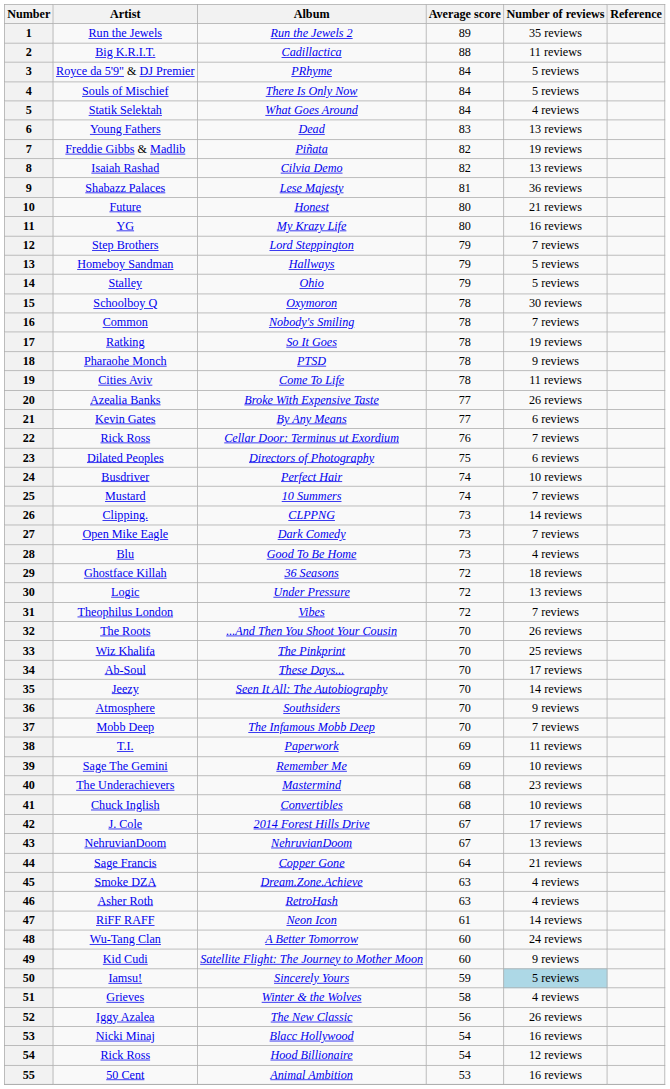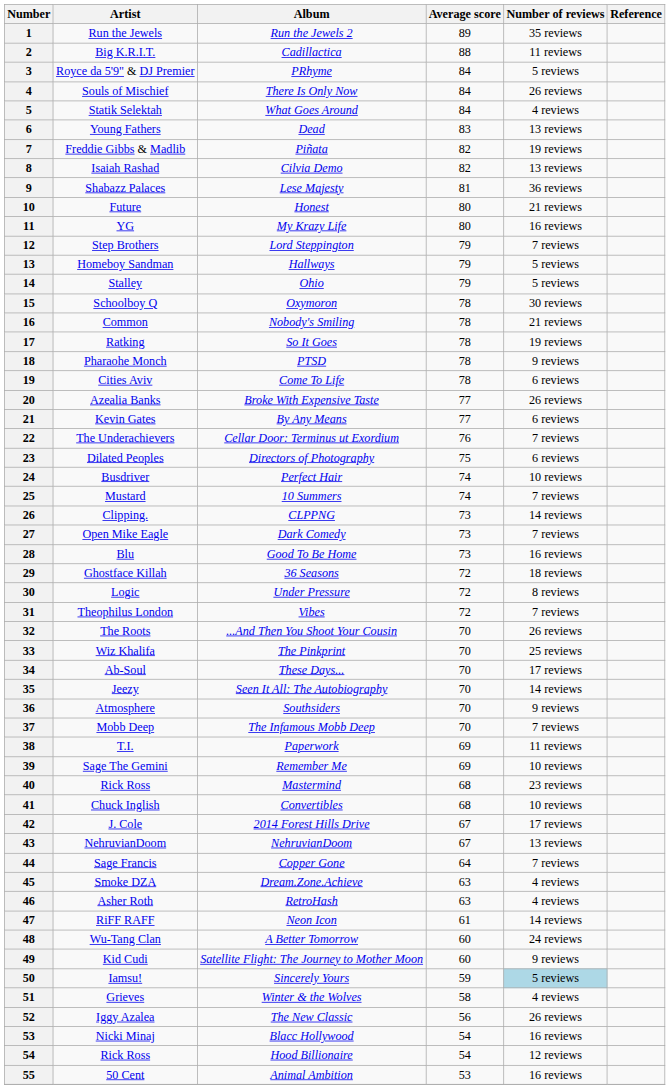 <table class="wikitable" style="text-align:center;">
 <tr>
 <th scope="col">Number</th>
 <th scope="col">Artist</th>
 <th scope="col">Album</th>
 <th scope="col">Average score</th>
 <th scope="col">Number of reviews</th>
 <th scope="col">Reference</th>
 </tr>
 <tr>
 <th scope="row">1</th>
 <td><a href='#'>Run the Jewels</a></td>
 <td><em><a href='#'>Run the Jewels 2</a></em></td>
 <td>89</td>
 <td>35 reviews</td>
 <td></td>
 </tr>
 <tr>
 <th scope="row">2</th>
 <td><a href='#'>Big K.R.I.T.</a></td>
 <td><em><a href='#'>Cadillactica</a></em></td>
 <td>88</td>
 <td>11 reviews</td>
 <td></td>
 </tr>
 <tr>
 <th scope="row">3</th>
 <td><a href='#'>Royce da 5'9"</a> & <a href='#'>DJ Premier</a></td>
 <td><em><a href='#'>PRhyme</a></em></td>
 <td>84</td>
 <td>5 reviews</td>
 <td></td>
 </tr>
 <tr>
 <th scope="row">4</th>
 <td><a href='#'>Souls of Mischief</a></td>
 <td><em><a href='#'>There Is Only Now</a></em></td>
 <td>84</td>
-<td>5 reviews</td>
+<td>26 reviews</td>
 <td></td>
 </tr>
 <tr>
 <th scope="row">5</th>
 <td><a href='#'>Statik Selektah</a></td>
 <td><em><a href='#'>What Goes Around</a></em></td>
 <td>84</td>
 <td>4 reviews</td>
 <td></td>
 </tr>
 <tr>
 <th scope="row">6</th>
 <td><a href='#'>Young Fathers</a></td>
 <td><em><a href='#'>Dead</a></em></td>
 <td>83</td>
 <td>13 reviews</td>
 <td></td>
 </tr>
 <tr>
 <th scope="row">7</th>
 <td><a href='#'>Freddie Gibbs</a> & <a href='#'>Madlib</a></td>
 <td><em><a href='#'>Piñata</a></em></td>
 <td>82</td>
 <td>19 reviews</td>
 <td></td>
 </tr>
 <tr>
 <th scope="row">8</th>
 <td><a href='#'>Isaiah Rashad</a></td>
 <td><em><a href='#'>Cilvia Demo</a></em></td>
 <td>82</td>
 <td>13 reviews</td>
 <td></td>
 </tr>
 <tr>
 <th scope="row">9</th>
 <td><a href='#'>Shabazz Palaces</a></td>
 <td><em><a href='#'>Lese Majesty</a></em></td>
 <td>81</td>
 <td>36 reviews</td>
 <td></td>
 </tr>
 <tr>
 <th scope="row">10</th>
 <td><a href='#'>Future</a></td>
 <td><em><a href='#'>Honest</a></em></td>
 <td>80</td>
 <td>21 reviews</td>
 <td></td>
 </tr>
 <tr>
 <th scope="row">11</th>
 <td><a href='#'>YG</a></td>
 <td><em><a href='#'>My Krazy Life</a></em></td>
 <td>80</td>
 <td>16 reviews</td>
 <td></td>
 </tr>
 <tr>
 <th scope="row">12</th>
 <td><a href='#'>Step Brothers</a></td>
 <td><em><a href='#'>Lord Steppington</a></em></td>
 <td>79</td>
 <td>7 reviews</td>
 <td></td>
 </tr>
 <tr>
 <th scope="row">13</th>
 <td><a href='#'>Homeboy Sandman</a></td>
 <td><em><a href='#'>Hallways</a></em></td>
 <td>79</td>
 <td>5 reviews</td>
 <td></td>
 </tr>
 <tr>
 <th scope="row">14</th>
 <td><a href='#'>Stalley</a></td>
 <td><em><a href='#'>Ohio</a></em></td>
 <td>79</td>
 <td>5 reviews</td>
 <td></td>
 </tr>
 <tr>
 <th scope="row">15</th>
 <td><a href='#'>Schoolboy Q</a></td>
 <td><em><a href='#'>Oxymoron</a></em></td>
 <td>78</td>
 <td>30 reviews</td>
 <td></td>
 </tr>
 <tr>
 <th scope="row">16</th>
 <td><a href='#'>Common</a></td>
 <td><em><a href='#'>Nobody's Smiling</a></em></td>
 <td>78</td>
-<td>7 reviews</td>
+<td>21 reviews</td>
 <td></td>
 </tr>
 <tr>
 <th scope="row">17</th>
 <td><a href='#'>Ratking</a></td>
 <td><em><a href='#'>So It Goes</a></em></td>
 <td>78</td>
 <td>19 reviews</td>
 <td></td>
 </tr>
 <tr>
 <th scope="row">18</th>
 <td><a href='#'>Pharaohe Monch</a></td>
 <td><em><a href='#'>PTSD</a></em></td>
 <td>78</td>
 <td>9 reviews</td>
 <td></td>
 </tr>
 <tr>
 <th scope="row">19</th>
 <td><a href='#'>Cities Aviv</a></td>
 <td><em><a href='#'>Come To Life</a></em></td>
 <td>78</td>
-<td>11 reviews</td>
+<td>6 reviews</td>
 <td></td>
 </tr>
 <tr>
 <th scope="row">20</th>
 <td><a href='#'>Azealia Banks</a></td>
 <td><em><a href='#'>Broke With Expensive Taste</a></em></td>
 <td>77</td>
 <td>26 reviews</td>
 <td></td>
 </tr>
 <tr>
 <th scope="row">21</th>
 <td><a href='#'>Kevin Gates</a></td>
 <td><em><a href='#'>By Any Means</a></em></td>
 <td>77</td>
 <td>6 reviews</td>
 <td></td>
 </tr>
 <tr>
 <th scope="row">22</th>
-<td><a href='#'>Rick Ross</a></td>
+<td><a href='#'>The Underachievers</a></td>
 <td><em><a href='#'>Cellar Door: Terminus ut Exordium</a></em></td>
 <td>76</td>
 <td>7 reviews</td>
 <td></td>
 </tr>
 <tr>
 <th scope="row">23</th>
 <td><a href='#'>Dilated Peoples</a></td>
 <td><em><a href='#'>Directors of Photography</a></em></td>
 <td>75</td>
 <td>6 reviews</td>
 <td></td>
 </tr>
 <tr>
 <th scope="row">24</th>
 <td><a href='#'>Busdriver</a></td>
 <td><em><a href='#'>Perfect Hair</a></em></td>
 <td>74</td>
 <td>10 reviews</td>
 <td></td>
 </tr>
 <tr>
 <th scope="row">25</th>
 <td><a href='#'>Mustard</a></td>
 <td><em><a href='#'>10 Summers</a></em></td>
 <td>74</td>
 <td>7 reviews</td>
 <td></td>
 </tr>
 <tr>
 <th scope="row">26</th>
 <td><a href='#'>Clipping.</a></td>
 <td><em><a href='#'>CLPPNG</a></em></td>
 <td>73</td>
 <td>14 reviews</td>
 <td></td>
 </tr>
 <tr>
 <th scope="row">27</th>
 <td><a href='#'>Open Mike Eagle</a></td>
 <td><em><a href='#'>Dark Comedy</a></em></td>
 <td>73</td>
 <td>7 reviews</td>
 <td></td>
 </tr>
 <tr>
 <th scope="row">28</th>
 <td><a href='#'>Blu</a></td>
 <td><em><a href='#'>Good To Be Home</a></em></td>
 <td>73</td>
-<td>4 reviews</td>
+<td>16 reviews</td>
 <td></td>
 </tr>
 <tr>
 <th scope="row">29</th>
 <td><a href='#'>Ghostface Killah</a></td>
 <td><em><a href='#'>36 Seasons</a></em></td>
 <td>72</td>
 <td>18 reviews</td>
 <td></td>
 </tr>
 <tr>
 <th scope="row">30</th>
 <td><a href='#'>Logic</a></td>
 <td><em><a href='#'>Under Pressure</a></em></td>
 <td>72</td>
-<td>13 reviews</td>
+<td>8 reviews</td>
 <td></td>
 </tr>
 <tr>
 <th scope="row">31</th>
 <td><a href='#'>Theophilus London</a></td>
 <td><em><a href='#'>Vibes</a></em></td>
 <td>72</td>
 <td>7 reviews</td>
 <td></td>
 </tr>
 <tr>
 <th scope="row">32</th>
 <td><a href='#'>The Roots</a></td>
 <td><em><a href='#'>...And Then You Shoot Your Cousin</a></em></td>
 <td>70</td>
 <td>26 reviews</td>
 <td></td>
 </tr>
 <tr>
 <th scope="row">33</th>
 <td><a href='#'>Wiz Khalifa</a></td>
 <td><em><a href='#'>The Pinkprint</a></em></td>
 <td>70</td>
 <td>25 reviews</td>
 <td></td>
 </tr>
 <tr>
 <th scope="row">34</th>
 <td><a href='#'>Ab-Soul</a></td>
 <td><em><a href='#'>These Days...</a></em></td>
 <td>70</td>
 <td>17 reviews</td>
 <td></td>
 </tr>
 <tr>
 <th scope="row">35</th>
 <td><a href='#'>Jeezy</a></td>
 <td><em><a href='#'>Seen It All: The Autobiography</a></em></td>
 <td>70</td>
 <td>14 reviews</td>
 <td></td>
 </tr>
 <tr>
 <th scope="row">36</th>
 <td><a href='#'>Atmosphere</a></td>
 <td><em><a href='#'>Southsiders</a></em></td>
 <td>70</td>
 <td>9 reviews</td>
 <td></td>
 </tr>
 <tr>
 <th scope="row">37</th>
 <td><a href='#'>Mobb Deep</a></td>
 <td><em><a href='#'>The Infamous Mobb Deep</a></em></td>
 <td>70</td>
 <td>7 reviews</td>
 <td></td>
 </tr>
 <tr>
 <th scope="row">38</th>
 <td><a href='#'>T.I.</a></td>
 <td><em><a href='#'>Paperwork</a></em></td>
 <td>69</td>
 <td>11 reviews</td>
 <td></td>
 </tr>
 <tr>
 <th scope="row">39</th>
 <td><a href='#'>Sage The Gemini</a></td>
 <td><em><a href='#'>Remember Me</a></em></td>
 <td>69</td>
 <td>10 reviews</td>
 <td></td>
 </tr>
 <tr>
 <th scope="row">40</th>
-<td><a href='#'>The Underachievers</a></td>
+<td><a href='#'>Rick Ross</a></td>
 <td><em><a href='#'>Mastermind</a></em></td>
 <td>68</td>
 <td>23 reviews</td>
 <td></td>
 </tr>
 <tr>
 <th scope="row">41</th>
 <td><a href='#'>Chuck Inglish</a></td>
 <td><em><a href='#'>Convertibles</a></em></td>
 <td>68</td>
 <td>10 reviews</td>
 <td></td>
 </tr>
 <tr>
 <th scope="row">42</th>
 <td><a href='#'>J. Cole</a></td>
 <td><em><a href='#'>2014 Forest Hills Drive</a></em></td>
 <td>67</td>
 <td>17 reviews</td>
 <td></td>
 </tr>
 <tr>
 <th scope="row">43</th>
 <td><a href='#'>NehruvianDoom</a></td>
 <td><em><a href='#'>NehruvianDoom</a></em></td>
 <td>67</td>
 <td>13 reviews</td>
 <td></td>
 </tr>
 <tr>
 <th scope="row">44</th>
 <td><a href='#'>Sage Francis</a></td>
 <td><em><a href='#'>Copper Gone</a></em></td>
 <td>64</td>
-<td>21 reviews</td>
+<td>7 reviews</td>
 <td></td>
 </tr>
 <tr>
 <th scope="row">45</th>
 <td><a href='#'>Smoke DZA</a></td>
 <td><em><a href='#'>Dream.Zone.Achieve</a></em></td>
 <td>63</td>
 <td>4 reviews</td>
 <td></td>
 </tr>
 <tr>
 <th scope="row">46</th>
 <td><a href='#'>Asher Roth</a></td>
 <td><em><a href='#'>RetroHash</a></em></td>
 <td>63</td>
 <td>4 reviews</td>
 <td></td>
 </tr>
 <tr>
 <th scope="row">47</th>
 <td><a href='#'>RiFF RAFF</a></td>
 <td><em><a href='#'>Neon Icon</a></em></td>
 <td>61</td>
 <td>14 reviews</td>
 <td></td>
 </tr>
 <tr>
 <th scope="row">48</th>
 <td><a href='#'>Wu-Tang Clan</a></td>
 <td><em><a href='#'>A Better Tomorrow</a></em></td>
 <td>60</td>
 <td>24 reviews</td>
 <td></td>
 </tr>
 <tr>
 <th scope="row">49</th>
 <td><a href='#'>Kid Cudi</a></td>
 <td><em><a href='#'>Satellite Flight: The Journey to Mother Moon</a></em></td>
 <td>60</td>
 <td>9 reviews</td>
 <td></td>
 </tr>
 <tr>
 <th scope="row">50</th>
 <td><a href='#'>Iamsu!</a></td>
 <td><em><a href='#'>Sincerely Yours</a></em></td>
 <td>59</td>
 <td style="background: lightblue;">5 reviews</td>
 <td></td>
 </tr>
 <tr>
 <th scope="row">51</th>
 <td><a href='#'>Grieves</a></td>
 <td><em><a href='#'>Winter & the Wolves</a></em></td>
 <td>58</td>
 <td>4 reviews</td>
 <td></td>
 </tr>
 <tr>
 <th scope="row">52</th>
 <td><a href='#'>Iggy Azalea</a></td>
 <td><em><a href='#'>The New Classic</a></em></td>
 <td>56</td>
 <td>26 reviews</td>
 <td></td>
 </tr>
 <tr>
 <th scope="row">53</th>
 <td><a href='#'>Nicki Minaj</a></td>
 <td><em><a href='#'>Blacc Hollywood</a></em></td>
 <td>54</td>
 <td>16 reviews</td>
 <td></td>
 </tr>
 <tr>
 <th scope="row">54</th>
 <td><a href='#'>Rick Ross</a></td>
 <td><em><a href='#'>Hood Billionaire</a></em></td>
 <td>54</td>
 <td>12 reviews</td>
 <td></td>
 </tr>
 <tr>
 <th scope="row">55</th>
 <td><a href='#'>50 Cent</a></td>
 <td><em><a href='#'>Animal Ambition</a></em></td>
 <td>53</td>
 <td>16 reviews</td>
 <td></td>
 </tr>
 <tr>
 </tr>
 </table>
